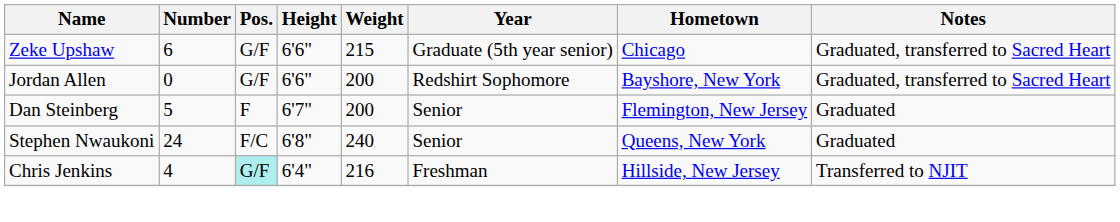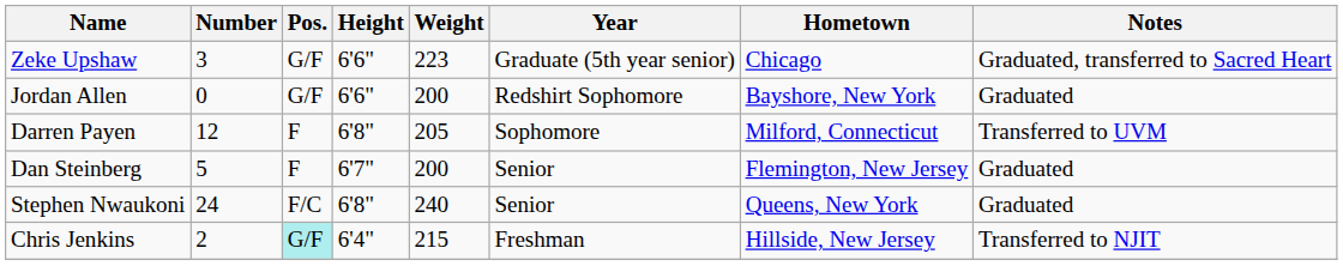 <table class="wikitable sortable" border="1">
 <tr>
 <th>Name</th>
 <th>Number</th>
 <th>Pos.</th>
 <th>Height</th>
 <th>Weight</th>
 <th>Year</th>
 <th>Hometown</th>
 <th class="unsortable">Notes</th>
 </tr>
 <tr>
 <td sortname><a href='#'>Zeke Upshaw</a></td>
-<td>6</td>
+<td>3</td>
 <td>G/F</td>
 <td>6'6"</td>
-<td>215</td>
+<td>223</td>
 <td>Graduate (5th year senior)</td>
 <td><a href='#'>Chicago</a></td>
 <td>Graduated, transferred to <a href='#'>Sacred Heart</a></td>
 </tr>
 <tr>
 <td sortname>Jordan Allen</td>
 <td>0</td>
 <td>G/F</td>
 <td>6'6"</td>
 <td>200</td>
 <td>Redshirt Sophomore</td>
 <td><a href='#'>Bayshore, New York</a></td>
-<td>Graduated, transferred to <a href='#'>Sacred Heart</a></td>
+<td>Graduated</td>
+</tr>
+<tr>
+<td sortname>Darren Payen</td>
+<td>12</td>
+<td>F</td>
+<td>6'8"</td>
+<td>205</td>
+<td>Sophomore</td>
+<td><a href='#'>Milford, Connecticut</a></td>
+<td>Transferred to <a href='#'>UVM</a></td>
 </tr>
 <tr>
 <td sortname>Dan Steinberg</td>
 <td>5</td>
 <td>F</td>
 <td>6'7"</td>
 <td>200</td>
 <td>Senior</td>
 <td><a href='#'>Flemington, New Jersey</a></td>
 <td>Graduated</td>
 </tr>
 <tr>
 <td sortname>Stephen Nwaukoni</td>
 <td>24</td>
 <td>F/C</td>
 <td>6'8"</td>
 <td>240</td>
 <td>Senior</td>
 <td><a href='#'>Queens, New York</a></td>
 <td>Graduated</td>
 </tr>
 <tr>
 <td sortname>Chris Jenkins</td>
-<td>4</td>
+<td>2</td>
 <td style="background: paleturquoise;">G/F</td>
 <td>6'4"</td>
-<td>216</td>
+<td>215</td>
 <td>Freshman</td>
 <td><a href='#'>Hillside, New Jersey</a></td>
 <td>Transferred to <a href='#'>NJIT</a></td>
 </tr>
 <tr>
 </tr>
 </table>
